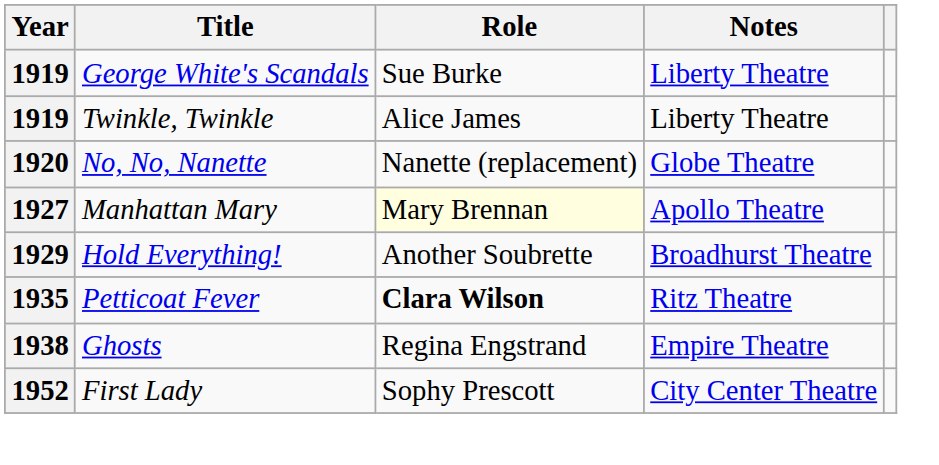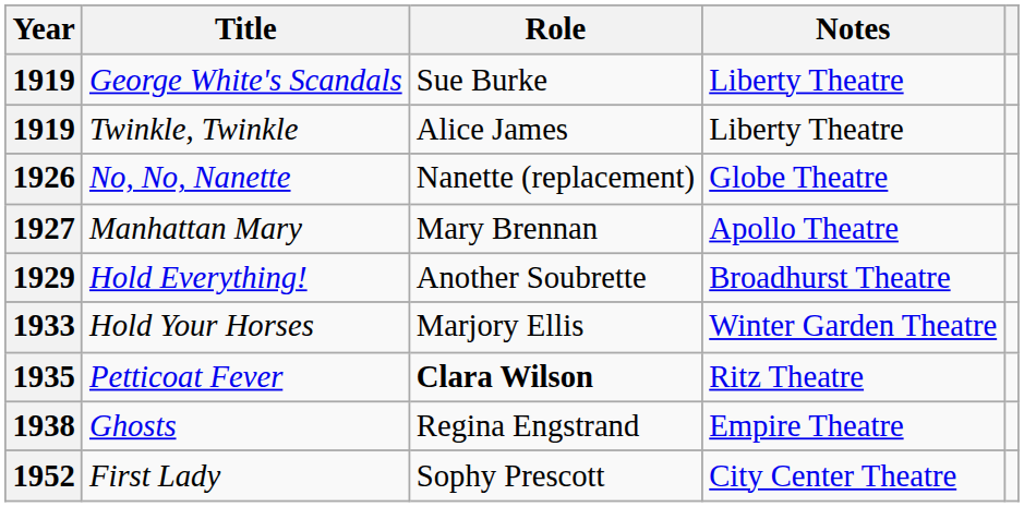 <table class="wikitable plainrowheaders sortable" style="margin-right: 0;">
 <tr>
 <th scope="col">Year</th>
 <th scope="col">Title</th>
 <th scope="col">Role</th>
 <th scope="col" class="unsortable">Notes</th>
 <th scope="col" class="unsortable"></th>
 </tr>
 <tr>
 <th scope="row">1919</th>
 <td><em><a href='#'>George White's Scandals</a></em></td>
 <td>Sue Burke</td>
 <td><a href='#'>Liberty Theatre</a></td>
 <td style="text-align:center;"></td>
 </tr>
 <tr>
 <th scope="row">1919</th>
 <td><em>Twinkle, Twinkle</em></td>
 <td>Alice James</td>
 <td>Liberty Theatre</td>
 <td style="text-align:center;"></td>
 </tr>
 <tr>
-<th scope="row">1920</th>
+<th scope="row">1926</th>
 <td><em><a href='#'>No, No, Nanette</a></em></td>
 <td>Nanette (replacement)</td>
 <td><a href='#'>Globe Theatre</a></td>
 <td style="text-align:center;"></td>
 </tr>
 <tr>
 <th scope="row">1927</th>
 <td><em>Manhattan Mary</em></td>
-<td style="background: lightyellow;">Mary Brennan</td>
+<td>Mary Brennan</td>
 <td><a href='#'>Apollo Theatre</a></td>
 <td style="text-align:center;"></td>
 </tr>
 <tr>
 <th scope="row">1929</th>
 <td><em><a href='#'>Hold Everything!</a></em></td>
 <td>Another Soubrette</td>
 <td><a href='#'>Broadhurst Theatre</a></td>
+<td style="text-align:center;"></td>
+</tr>
+<tr>
+<th scope="row">1933</th>
+<td><em>Hold Your Horses</em></td>
+<td>Marjory Ellis</td>
+<td><a href='#'>Winter Garden Theatre</a></td>
 <td style="text-align:center;"></td>
 </tr>
 <tr>
 <th scope="row">1935</th>
 <td><em><a href='#'>Petticoat Fever</a></em></td>
 <td><strong>Clara Wilson</strong></td>
 <td><a href='#'>Ritz Theatre</a></td>
 <td style="text-align:center;"></td>
 </tr>
 <tr>
 <th scope="row">1938</th>
 <td><em><a href='#'>Ghosts</a></em></td>
 <td>Regina Engstrand</td>
 <td><a href='#'>Empire Theatre</a></td>
 <td style="text-align:center;"></td>
 </tr>
 <tr>
 <th scope="row">1952</th>
 <td><em>First Lady</em></td>
 <td>Sophy Prescott</td>
 <td><a href='#'>City Center Theatre</a></td>
 <td style="text-align:center;"></td>
 </tr>
 </table>
